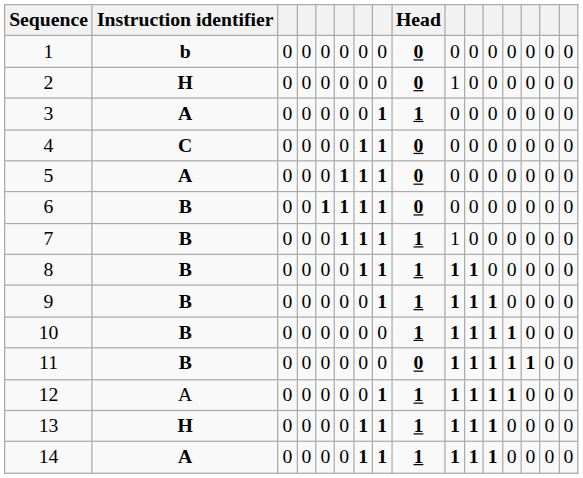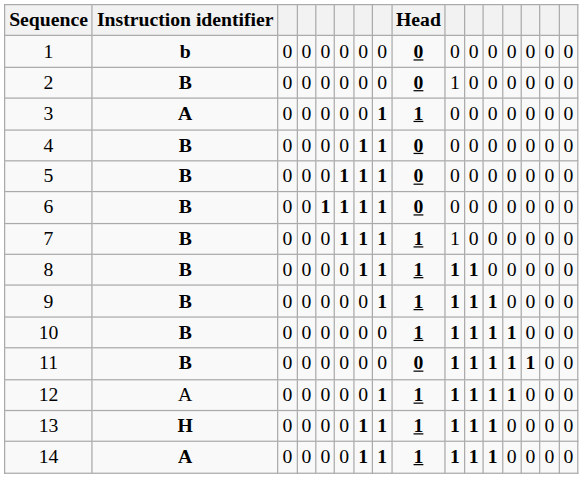 <table class="wikitable" style="text-align: center">
 <tr>
 <th>Sequence</th>
 <th>Instruction identifier</th>
 <th></th>
 <th></th>
 <th></th>
 <th></th>
 <th></th>
 <th></th>
 <th>Head</th>
 <th></th>
 <th></th>
 <th></th>
 <th></th>
 <th></th>
 <th></th>
 <th></th>
 </tr>
 <tr>
 <td>1</td>
 <td><strong>b</strong></td>
 <td>0</td>
 <td>0</td>
 <td>0</td>
 <td>0</td>
 <td>0</td>
 <td>0</td>
 <td><u><strong>0</strong></u></td>
 <td>0</td>
 <td>0</td>
 <td>0</td>
 <td>0</td>
 <td>0</td>
 <td>0</td>
 <td>0</td>
 </tr>
 <tr>
 <td>2</td>
-<td><strong>H</strong></td>
+<td><strong>B</strong></td>
 <td>0</td>
 <td>0</td>
 <td>0</td>
 <td>0</td>
 <td>0</td>
 <td>0</td>
 <td><u><strong>0</strong></u></td>
 <td>1</td>
 <td>0</td>
 <td>0</td>
 <td>0</td>
 <td>0</td>
 <td>0</td>
 <td>0</td>
 </tr>
 <tr>
 <td>3</td>
 <td><strong>A</strong></td>
 <td>0</td>
 <td>0</td>
 <td>0</td>
 <td>0</td>
 <td>0</td>
 <td><strong>1</strong></td>
 <td><u><strong>1</strong></u></td>
 <td>0</td>
 <td>0</td>
 <td>0</td>
 <td>0</td>
 <td>0</td>
 <td>0</td>
 <td>0</td>
 </tr>
 <tr>
 <td>4</td>
-<td><strong>C</strong></td>
+<td><strong>B</strong></td>
 <td>0</td>
 <td>0</td>
 <td>0</td>
 <td>0</td>
 <td><strong>1</strong></td>
 <td><strong>1</strong></td>
 <td><u><strong>0</strong></u></td>
 <td>0</td>
 <td>0</td>
 <td>0</td>
 <td>0</td>
 <td>0</td>
 <td>0</td>
 <td>0</td>
 </tr>
 <tr>
 <td>5</td>
-<td><strong>A</strong></td>
+<td><strong>B</strong></td>
 <td>0</td>
 <td>0</td>
 <td>0</td>
 <td><strong>1</strong></td>
 <td><strong>1</strong></td>
 <td><strong>1</strong></td>
 <td><u><strong>0</strong></u></td>
 <td>0</td>
 <td>0</td>
 <td>0</td>
 <td>0</td>
 <td>0</td>
 <td>0</td>
 <td>0</td>
 </tr>
 <tr>
 <td>6</td>
 <td><strong>B</strong></td>
 <td>0</td>
 <td>0</td>
 <td><strong>1</strong></td>
 <td><strong>1</strong></td>
 <td><strong>1</strong></td>
 <td><strong>1</strong></td>
 <td><u><strong>0</strong></u></td>
 <td>0</td>
 <td>0</td>
 <td>0</td>
 <td>0</td>
 <td>0</td>
 <td>0</td>
 <td>0</td>
 </tr>
 <tr>
 <td>7</td>
 <td><strong>B</strong></td>
 <td>0</td>
 <td>0</td>
 <td>0</td>
 <td><strong>1</strong></td>
 <td><strong>1</strong></td>
 <td><strong>1</strong></td>
 <td><u><strong>1</strong></u></td>
 <td>1</td>
 <td>0</td>
 <td>0</td>
 <td>0</td>
 <td>0</td>
 <td>0</td>
 <td>0</td>
 </tr>
 <tr>
 <td>8</td>
 <td><strong>B</strong></td>
 <td>0</td>
 <td>0</td>
 <td>0</td>
 <td>0</td>
 <td><strong>1</strong></td>
 <td><strong>1</strong></td>
 <td><u><strong>1</strong></u></td>
 <td><strong>1</strong></td>
 <td><strong>1</strong></td>
 <td>0</td>
 <td>0</td>
 <td>0</td>
 <td>0</td>
 <td>0</td>
 </tr>
 <tr>
 <td>9</td>
 <td><strong>B</strong></td>
 <td>0</td>
 <td>0</td>
 <td>0</td>
 <td>0</td>
 <td>0</td>
 <td><strong>1</strong></td>
 <td><u><strong>1</strong></u></td>
 <td><strong>1</strong></td>
 <td><strong>1</strong></td>
 <td><strong>1</strong></td>
 <td>0</td>
 <td>0</td>
 <td>0</td>
 <td>0</td>
 </tr>
 <tr>
 <td>10</td>
 <td><strong>B</strong></td>
 <td>0</td>
 <td>0</td>
 <td>0</td>
 <td>0</td>
 <td>0</td>
 <td>0</td>
 <td><u><strong>1</strong></u></td>
 <td><strong>1</strong></td>
 <td><strong>1</strong></td>
 <td><strong>1</strong></td>
 <td><strong>1</strong></td>
 <td>0</td>
 <td>0</td>
 <td>0</td>
 </tr>
 <tr>
 <td>11</td>
 <td><strong>B</strong></td>
 <td>0</td>
 <td>0</td>
 <td>0</td>
 <td>0</td>
 <td>0</td>
 <td>0</td>
 <td><u><strong>0</strong></u></td>
 <td><strong>1</strong></td>
 <td><strong>1</strong></td>
 <td><strong>1</strong></td>
 <td><strong>1</strong></td>
 <td><strong>1</strong></td>
 <td>0</td>
 <td>0</td>
 </tr>
 <tr>
 <td>12</td>
 <td>A</td>
 <td>0</td>
 <td>0</td>
 <td>0</td>
 <td>0</td>
 <td>0</td>
 <td><strong>1</strong></td>
 <td><u><strong>1</strong></u></td>
 <td><strong>1</strong></td>
 <td><strong>1</strong></td>
 <td><strong>1</strong></td>
 <td><strong>1</strong></td>
 <td>0</td>
 <td>0</td>
 <td>0</td>
 </tr>
 <tr>
 <td>13</td>
 <td><strong>H</strong></td>
 <td>0</td>
 <td>0</td>
 <td>0</td>
 <td>0</td>
 <td><strong>1</strong></td>
 <td><strong>1</strong></td>
 <td><u><strong>1</strong></u></td>
 <td><strong>1</strong></td>
 <td><strong>1</strong></td>
 <td><strong>1</strong></td>
 <td>0</td>
 <td>0</td>
 <td>0</td>
 <td>0</td>
 </tr>
 <tr>
 <td>14</td>
 <td><strong>A</strong></td>
 <td>0</td>
 <td>0</td>
 <td>0</td>
 <td>0</td>
 <td><strong>1</strong></td>
 <td><strong>1</strong></td>
 <td><u><strong>1</strong></u></td>
 <td><strong>1</strong></td>
 <td><strong>1</strong></td>
 <td><strong>1</strong></td>
 <td>0</td>
 <td>0</td>
 <td>0</td>
 <td>0</td>
 </tr>
 </table>
